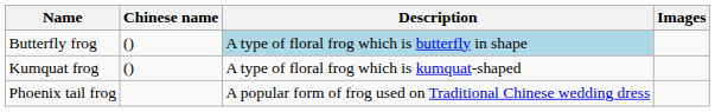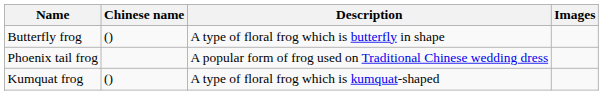 <table class="wikitable sortable">
 <tr>
 <th>Name</th>
 <th>Chinese name</th>
 <th>Description</th>
 <th>Images</th>
 </tr>
 <tr>
 <td>Butterfly frog</td>
 <td> ()</td>
-<td style="background: lightblue;">A type of floral frog which is <a href='#'>butterfly</a> in shape</td>
+<td>A type of floral frog which is <a href='#'>butterfly</a> in shape</td>
+<td></td>
+</tr>
+<tr>
+<td>Phoenix tail frog</td>
+<td></td>
+<td>A popular form of frog used on <a href='#'>Traditional Chinese wedding dress</a></td>
 <td></td>
 </tr>
 <tr>
 <td>Kumquat frog</td>
 <td> ()</td>
 <td>A type of floral frog which is <a href='#'>kumquat</a>-shaped</td>
 <td></td>
 </tr>
-<tr>
-<td>Phoenix tail frog</td>
-<td></td>
-<td>A popular form of frog used on <a href='#'>Traditional Chinese wedding dress</a></td>
-<td></td>
-</tr>
 </table>
